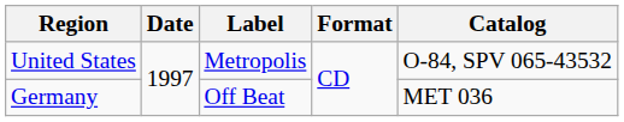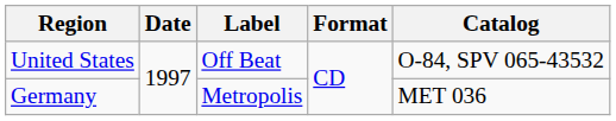 <table class="wikitable">
 <tr>
 <th>Region</th>
 <th>Date</th>
 <th>Label</th>
 <th>Format</th>
 <th>Catalog</th>
 </tr>
 <tr>
 <td><a href='#'>United States</a></td>
 <td rowspan="2">1997</td>
-<td><a href='#'>Metropolis</a></td>
+<td><a href='#'>Off Beat</a></td>
 <td rowspan="2"><a href='#'>CD</a></td>
 <td>O-84, SPV 065-43532</td>
 </tr>
 <tr>
 <td><a href='#'>Germany</a></td>
-<td><a href='#'>Off Beat</a></td>
+<td><a href='#'>Metropolis</a></td>
 <td>MET 036</td>
 </tr>
 </table>
